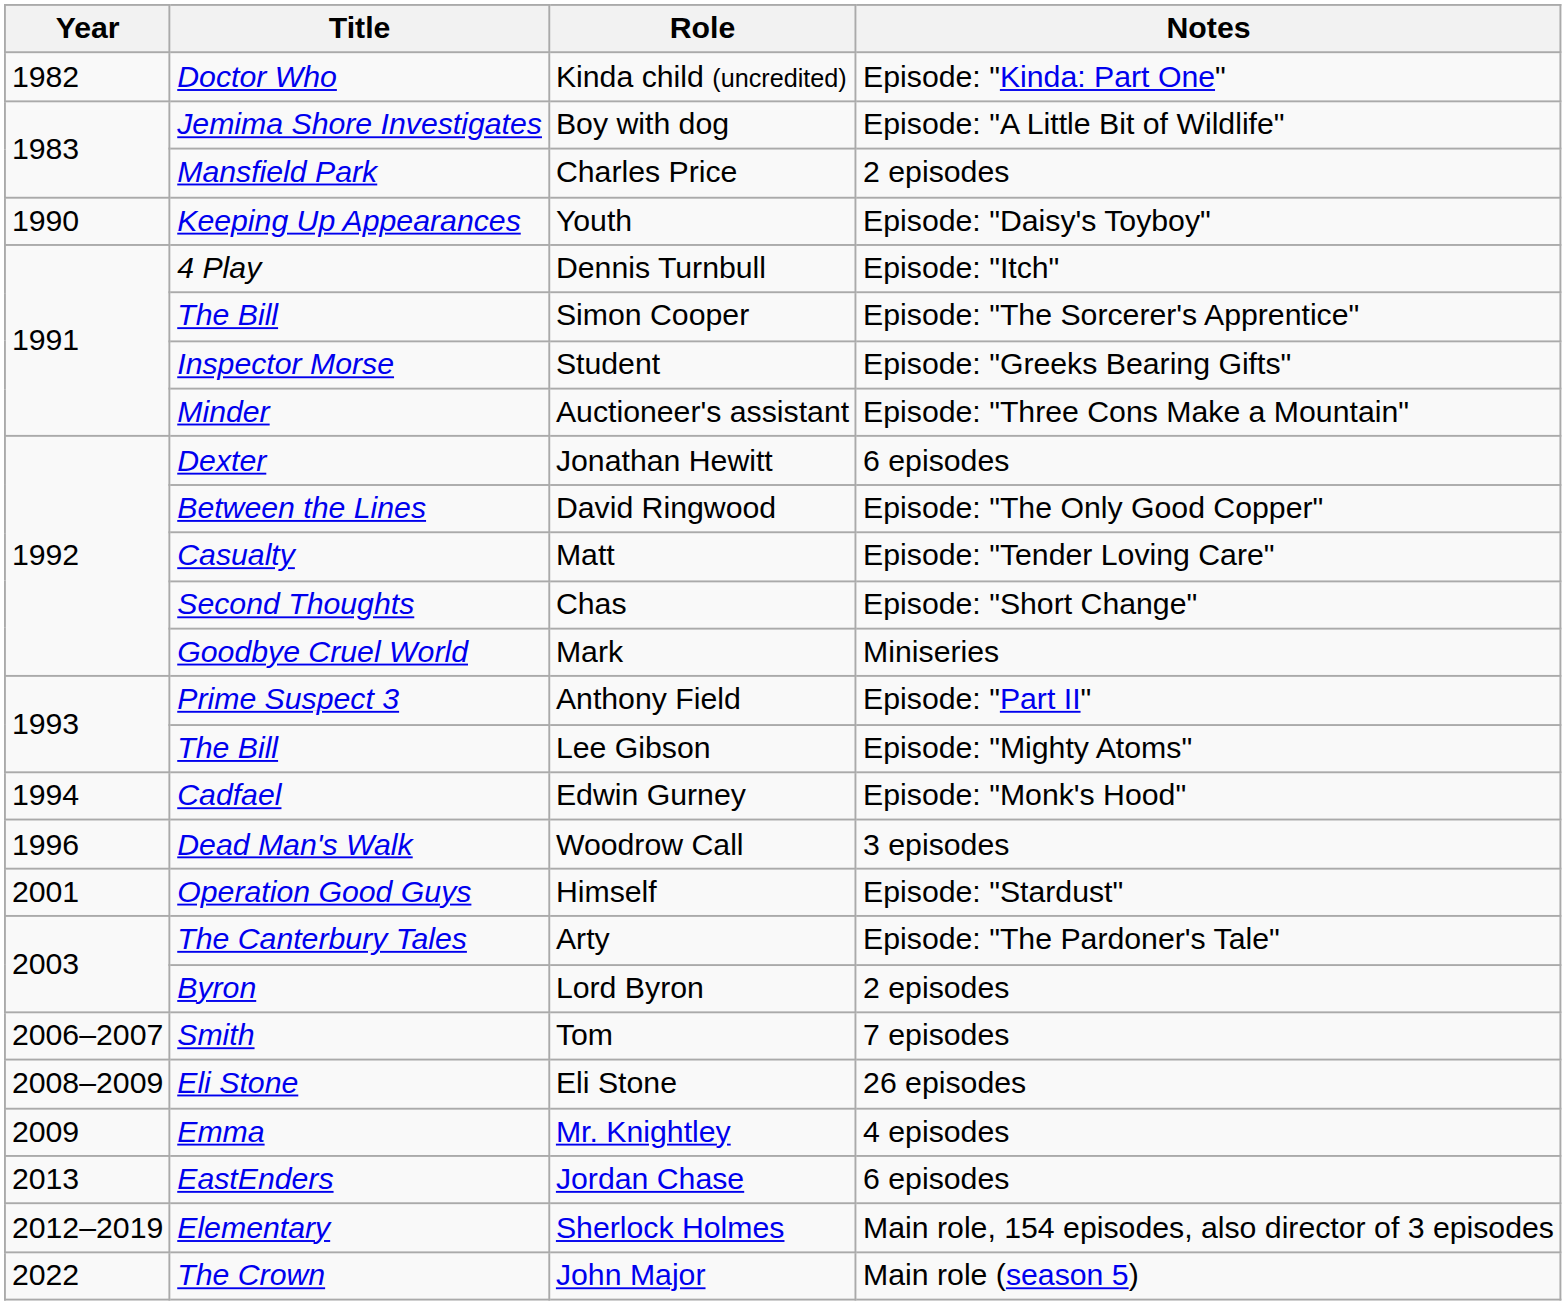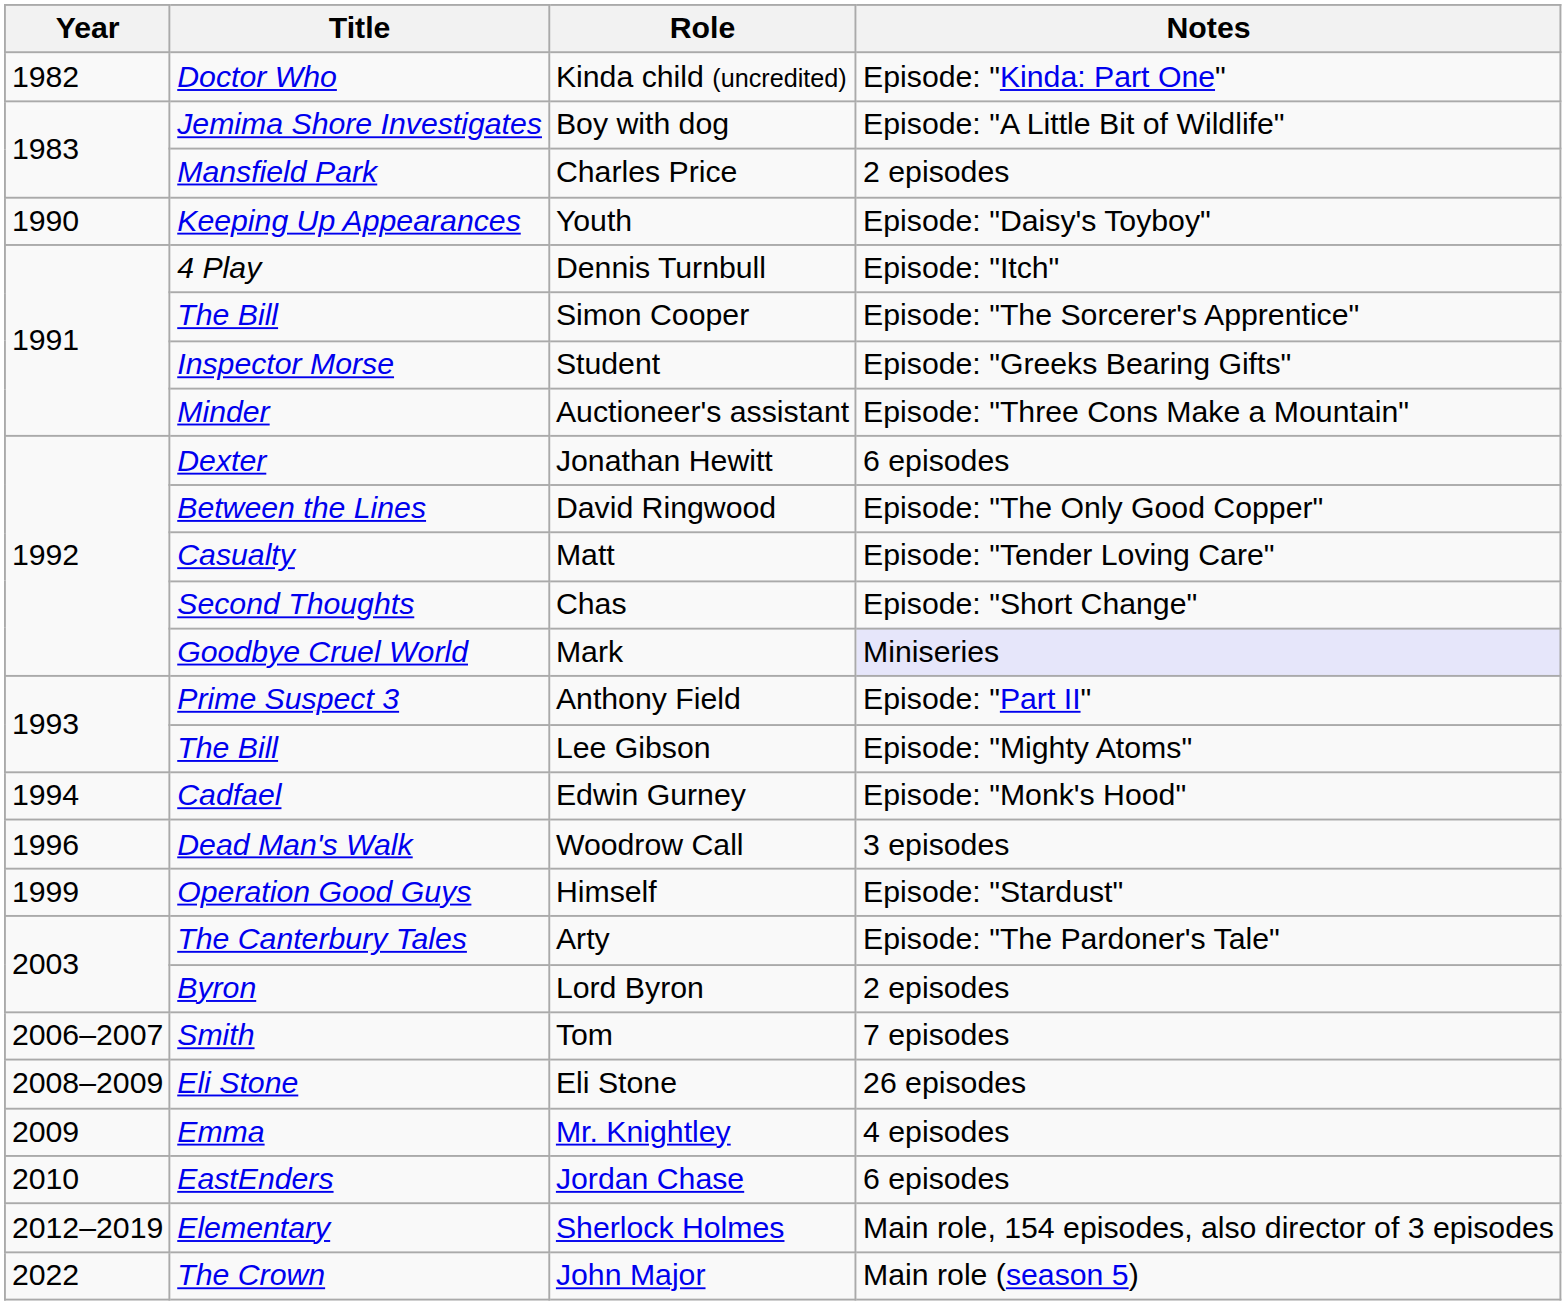 <table class = "wikitable sortable">
 <tr>
 <th>Year</th>
 <th>Title</th>
 <th>Role</th>
 <th class="unsortable">Notes</th>
 </tr>
 <tr>
 <td>1982</td>
 <td><em><a href='#'>Doctor Who</a></em></td>
 <td>Kinda child <small>(uncredited)</small></td>
 <td>Episode: "<a href='#'>Kinda: Part One</a>"</td>
 </tr>
 <tr>
 <td rowspan=2>1983</td>
 <td><em><a href='#'>Jemima Shore Investigates</a></em></td>
 <td>Boy with dog</td>
 <td>Episode: "A Little Bit of Wildlife"</td>
 </tr>
 <tr>
 <td><em><a href='#'>Mansfield Park</a></em></td>
 <td>Charles Price</td>
 <td>2 episodes</td>
 </tr>
 <tr>
 <td>1990</td>
 <td><em><a href='#'>Keeping Up Appearances</a></em></td>
 <td>Youth</td>
 <td>Episode: "Daisy's Toyboy"</td>
 </tr>
 <tr>
 <td rowspan=4>1991</td>
 <td><em>4 Play</em></td>
 <td>Dennis Turnbull</td>
 <td>Episode: "Itch"</td>
 </tr>
 <tr>
 <td><em><a href='#'>The Bill</a></em></td>
 <td>Simon Cooper</td>
 <td>Episode: "The Sorcerer's Apprentice"</td>
 </tr>
 <tr>
 <td><em><a href='#'>Inspector Morse</a></em></td>
 <td>Student</td>
 <td>Episode: "Greeks Bearing Gifts"</td>
 </tr>
 <tr>
 <td><em><a href='#'>Minder</a></em></td>
 <td>Auctioneer's assistant</td>
 <td>Episode: "Three Cons Make a Mountain"</td>
 </tr>
 <tr>
 <td rowspan=5>1992</td>
 <td><em><a href='#'>Dexter</a></em></td>
 <td>Jonathan Hewitt</td>
 <td>6 episodes</td>
 </tr>
 <tr>
 <td><em><a href='#'>Between the Lines</a></em></td>
 <td>David Ringwood</td>
 <td>Episode: "The Only Good Copper"</td>
 </tr>
 <tr>
 <td><em><a href='#'>Casualty</a></em></td>
 <td>Matt</td>
 <td>Episode: "Tender Loving Care"</td>
 </tr>
 <tr>
 <td><em><a href='#'>Second Thoughts</a></em></td>
 <td>Chas</td>
 <td>Episode: "Short Change"</td>
 </tr>
 <tr>
 <td><em><a href='#'>Goodbye Cruel World</a></em></td>
 <td>Mark</td>
-<td>Miniseries</td>
+<td style="background: lavender;">Miniseries</td>
 </tr>
 <tr>
 <td rowspan=2>1993</td>
 <td><em><a href='#'>Prime Suspect 3</a></em></td>
 <td>Anthony Field</td>
 <td>Episode: "<a href='#'>Part II</a>"</td>
 </tr>
 <tr>
 <td><em><a href='#'>The Bill</a></em></td>
 <td>Lee Gibson</td>
 <td>Episode: "Mighty Atoms"</td>
 </tr>
 <tr>
 <td>1994</td>
 <td><em><a href='#'>Cadfael</a></em></td>
 <td>Edwin Gurney</td>
 <td>Episode: "Monk's Hood"</td>
 </tr>
 <tr>
 <td>1996</td>
 <td><em><a href='#'>Dead Man's Walk</a></em></td>
 <td>Woodrow Call</td>
 <td>3 episodes</td>
 </tr>
 <tr>
-<td>2001</td>
+<td>1999</td>
 <td><em><a href='#'>Operation Good Guys</a></em></td>
 <td>Himself</td>
 <td>Episode: "Stardust"</td>
 </tr>
 <tr>
 <td rowspan=2>2003</td>
 <td><em><a href='#'>The Canterbury Tales</a></em></td>
 <td>Arty</td>
 <td>Episode: "The Pardoner's Tale"</td>
 </tr>
 <tr>
 <td><em><a href='#'>Byron</a></em></td>
 <td>Lord Byron</td>
 <td>2 episodes</td>
 </tr>
 <tr>
 <td>2006–2007</td>
 <td><em><a href='#'>Smith</a></em></td>
 <td>Tom</td>
 <td>7 episodes</td>
 </tr>
 <tr>
 <td>2008–2009</td>
 <td><em><a href='#'>Eli Stone</a></em></td>
 <td>Eli Stone</td>
 <td>26 episodes</td>
 </tr>
 <tr>
 <td>2009</td>
 <td><em><a href='#'>Emma</a></em></td>
 <td><a href='#'>Mr. Knightley</a></td>
 <td>4 episodes</td>
 </tr>
 <tr>
-<td>2013</td>
+<td>2010</td>
 <td><em><a href='#'>EastEnders</a></em></td>
 <td><a href='#'>Jordan Chase</a></td>
 <td>6 episodes</td>
 </tr>
 <tr>
 <td>2012–2019</td>
 <td><em><a href='#'>Elementary</a></em></td>
 <td><a href='#'>Sherlock Holmes</a></td>
 <td>Main role, 154 episodes, also director of 3 episodes</td>
 </tr>
 <tr>
 <td>2022</td>
 <td><em><a href='#'>The Crown</a></em></td>
 <td><a href='#'>John Major</a></td>
 <td>Main role (<a href='#'>season 5</a>)</td>
 </tr>
 </table>
